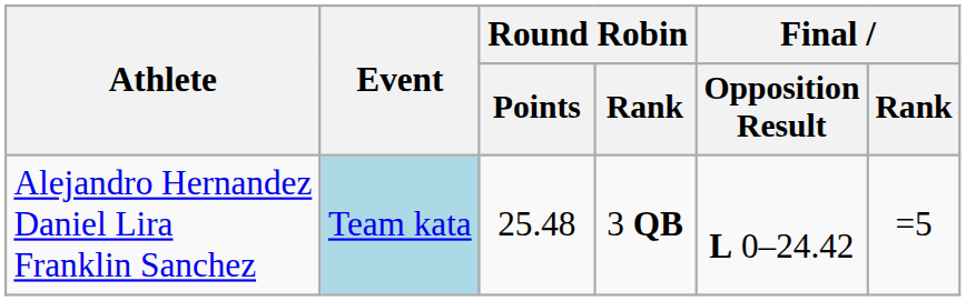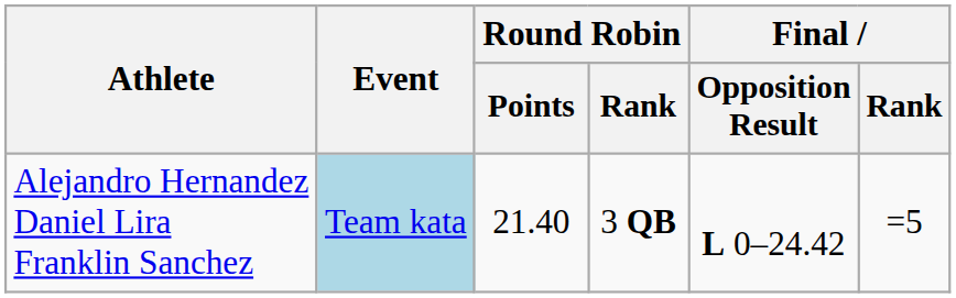 <table class="wikitable" border="1" style="font-size:90%">
 <tr>
 <th rowspan=2>Athlete</th>
 <th rowspan=2>Event</th>
 <th colspan=2>Round Robin</th>
 <th colspan=2>Final / </th>
 </tr>
 <tr style="font-size:95%">
 <th>Points</th>
 <th>Rank</th>
 <th>Opposition<br>Result</th>
 <th>Rank</th>
 </tr>
 <tr align=center>
 <td align=left><a href='#'>Alejandro Hernandez</a><br><a href='#'>Daniel Lira</a><br><a href='#'>Franklin Sanchez</a></td>
 <td align=left style="background: lightblue;"><a href='#'>Team kata</a></td>
-<td>25.48</td>
+<td>21.40</td>
 <td>3 <strong>QB</strong></td>
 <td><br><strong>L</strong> 0–24.42</td>
 <td>=5</td>
 </tr>
 </table>
